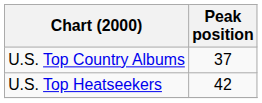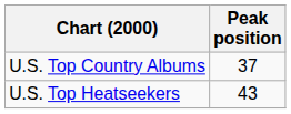 <table class="wikitable">
 <tr>
 <th>Chart (2000)</th>
 <th>Peak<br>position</th>
 </tr>
 <tr>
 <td>U.S. <a href='#'>Top Country Albums</a></td>
 <td align="center">37</td>
 </tr>
 <tr>
 <td>U.S. <a href='#'>Top Heatseekers</a></td>
-<td align="center">42</td>
+<td align="center">43</td>
 </tr>
 <tr>
 </tr>
 </table>
